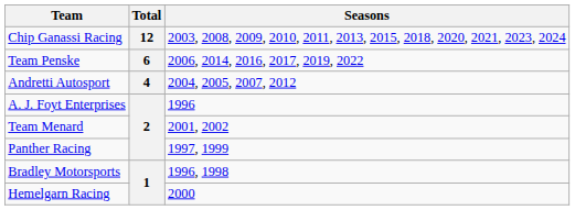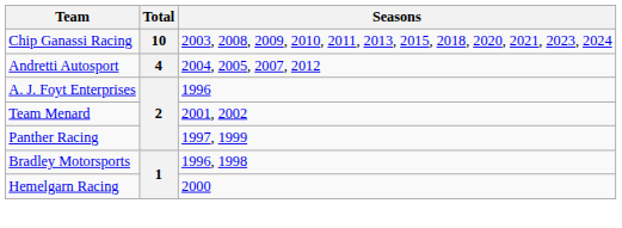 <table class="wikitable" style="font-size:85%;">
 <tr>
 <th>Team</th>
 <th>Total</th>
 <th>Seasons</th>
 </tr>
 <tr>
 <td><a href='#'>Chip Ganassi Racing</a></td>
-<th>12</th>
+<th>10</th>
 <td><a href='#'>2003</a>, <a href='#'>2008</a>, <a href='#'>2009</a>, <a href='#'>2010</a>, <a href='#'>2011</a>, <a href='#'>2013</a>, <a href='#'>2015</a>, <a href='#'>2018</a>, <a href='#'>2020</a>, <a href='#'>2021</a>, <a href='#'>2023</a>, <a href='#'>2024</a></td>
-</tr>
-<tr>
-<td><a href='#'>Team Penske</a></td>
-<th>6</th>
-<td><a href='#'>2006</a>, <a href='#'>2014</a>, <a href='#'>2016</a>, <a href='#'>2017</a>, <a href='#'>2019</a>, <a href='#'>2022</a></td>
 </tr>
 <tr>
 <td><a href='#'>Andretti Autosport</a></td>
 <th>4</th>
 <td><a href='#'>2004</a>, <a href='#'>2005</a>, <a href='#'>2007</a>, <a href='#'>2012</a></td>
 </tr>
 <tr>
 <td><a href='#'>A. J. Foyt Enterprises</a></td>
 <th rowspan=3>2</th>
 <td><a href='#'>1996</a></td>
 </tr>
 <tr>
 <td><a href='#'>Team Menard</a></td>
 <td><a href='#'>2001</a>, <a href='#'>2002</a></td>
 </tr>
 <tr>
 <td><a href='#'>Panther Racing</a></td>
 <td><a href='#'>1997</a>, <a href='#'>1999</a></td>
 </tr>
 <tr>
 <td><a href='#'>Bradley Motorsports</a></td>
 <th rowspan=2>1</th>
 <td><a href='#'>1996</a>, <a href='#'>1998</a></td>
 </tr>
 <tr>
 <td><a href='#'>Hemelgarn Racing</a></td>
 <td><a href='#'>2000</a></td>
 </tr>
 </table>
